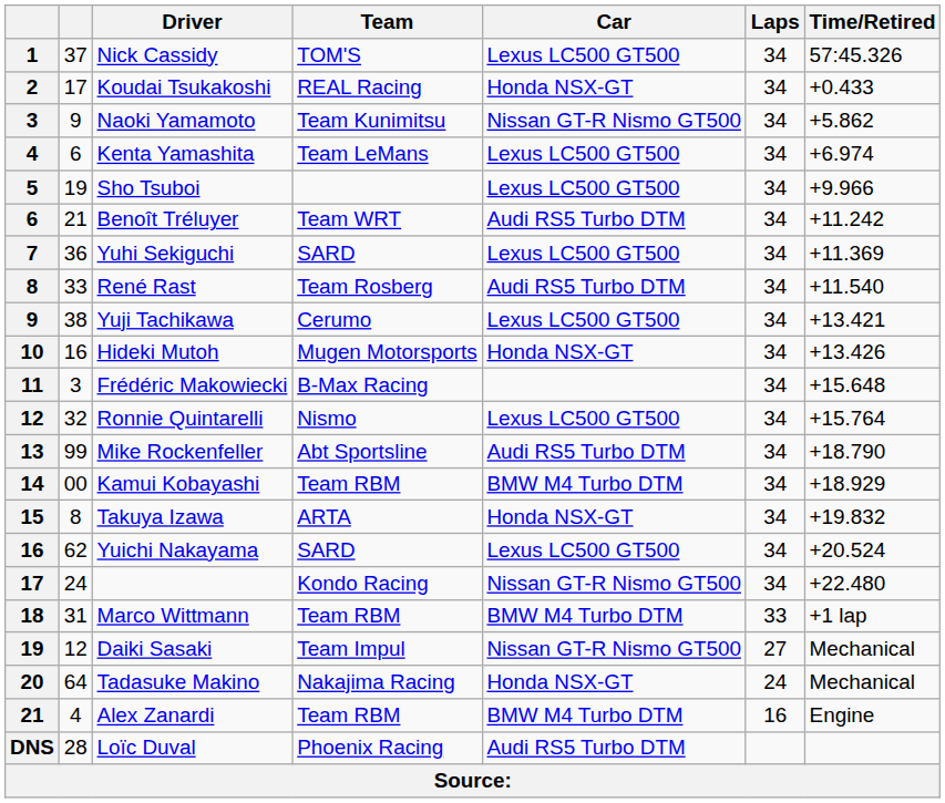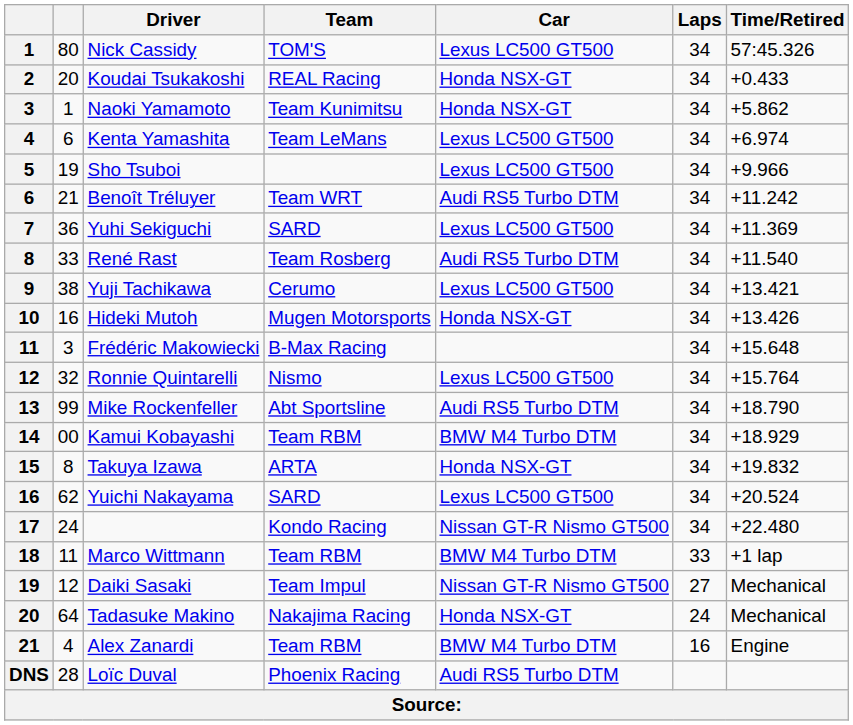 <table class="wikitable" style="font-size: 90%">
 <tr>
 <th></th>
 <th></th>
 <th>Driver</th>
 <th>Team</th>
 <th>Car</th>
 <th>Laps</th>
 <th>Time/Retired</th>
 </tr>
 <tr>
 <th>1</th>
-<td align="center">37</td>
+<td align="center">80</td>
 <td> <a href='#'>Nick Cassidy</a></td>
 <td><a href='#'>TOM'S</a></td>
 <td><a href='#'>Lexus LC500 GT500</a></td>
 <td align="center">34</td>
 <td>57:45.326</td>
 </tr>
 <tr>
 <th>2</th>
-<td align="center">17</td>
+<td align="center">20</td>
 <td> <a href='#'>Koudai Tsukakoshi</a></td>
 <td><a href='#'>REAL Racing</a></td>
 <td><a href='#'>Honda NSX-GT</a></td>
 <td align="center">34</td>
 <td>+0.433</td>
 </tr>
 <tr>
 <th>3</th>
-<td align="center">9</td>
+<td align="center">1</td>
 <td> <a href='#'>Naoki Yamamoto</a></td>
 <td><a href='#'>Team Kunimitsu</a></td>
-<td><a href='#'>Nissan GT-R Nismo GT500</a></td>
+<td><a href='#'>Honda NSX-GT</a></td>
 <td align="center">34</td>
 <td>+5.862</td>
 </tr>
 <tr>
 <th>4</th>
 <td align="center">6</td>
 <td> <a href='#'>Kenta Yamashita</a></td>
 <td><a href='#'>Team LeMans</a></td>
 <td><a href='#'>Lexus LC500 GT500</a></td>
 <td align="center">34</td>
 <td>+6.974</td>
 </tr>
 <tr>
 <th>5</th>
 <td align="center">19</td>
 <td> <a href='#'>Sho Tsuboi</a></td>
 <td></td>
 <td><a href='#'>Lexus LC500 GT500</a></td>
 <td align="center">34</td>
 <td>+9.966</td>
 </tr>
 <tr>
 <th>6</th>
 <td align="center">21</td>
 <td> <a href='#'>Benoît Tréluyer</a></td>
 <td><a href='#'>Team WRT</a></td>
 <td><a href='#'>Audi RS5 Turbo DTM</a></td>
 <td align="center">34</td>
 <td>+11.242</td>
 </tr>
 <tr>
 <th>7</th>
 <td align="center">36</td>
 <td> <a href='#'>Yuhi Sekiguchi</a></td>
 <td><a href='#'>SARD</a></td>
 <td><a href='#'>Lexus LC500 GT500</a></td>
 <td align="center">34</td>
 <td>+11.369</td>
 </tr>
 <tr>
 <th>8</th>
 <td align="center">33</td>
 <td> <a href='#'>René Rast</a></td>
 <td><a href='#'>Team Rosberg</a></td>
 <td><a href='#'>Audi RS5 Turbo DTM</a></td>
 <td align="center">34</td>
 <td>+11.540</td>
 </tr>
 <tr>
 <th>9</th>
 <td align="center">38</td>
 <td> <a href='#'>Yuji Tachikawa</a></td>
 <td><a href='#'>Cerumo</a></td>
 <td><a href='#'>Lexus LC500 GT500</a></td>
 <td align="center">34</td>
 <td>+13.421</td>
 </tr>
 <tr>
 <th>10</th>
 <td align="center">16</td>
 <td> <a href='#'>Hideki Mutoh</a></td>
 <td><a href='#'>Mugen Motorsports</a></td>
 <td><a href='#'>Honda NSX-GT</a></td>
 <td align="center">34</td>
 <td>+13.426</td>
 </tr>
 <tr>
 <th>11</th>
 <td align="center">3</td>
 <td> <a href='#'>Frédéric Makowiecki</a></td>
 <td><a href='#'>B-Max Racing</a></td>
 <td></td>
 <td align="center">34</td>
 <td>+15.648</td>
 </tr>
 <tr>
 <th>12</th>
 <td align="center">32</td>
 <td> <a href='#'>Ronnie Quintarelli</a></td>
 <td><a href='#'>Nismo</a></td>
 <td><a href='#'>Lexus LC500 GT500</a></td>
 <td align="center">34</td>
 <td>+15.764</td>
 </tr>
 <tr>
 <th>13</th>
 <td align="center">99</td>
 <td> <a href='#'>Mike Rockenfeller</a></td>
 <td><a href='#'>Abt Sportsline</a></td>
 <td><a href='#'>Audi RS5 Turbo DTM</a></td>
 <td align="center">34</td>
 <td>+18.790</td>
 </tr>
 <tr>
 <th>14</th>
 <td align="center">00</td>
 <td> <a href='#'>Kamui Kobayashi</a></td>
 <td><a href='#'>Team RBM</a></td>
 <td><a href='#'>BMW M4 Turbo DTM</a></td>
 <td align="center">34</td>
 <td>+18.929</td>
 </tr>
 <tr>
 <th>15</th>
 <td align="center">8</td>
 <td> <a href='#'>Takuya Izawa</a></td>
 <td><a href='#'>ARTA</a></td>
 <td><a href='#'>Honda NSX-GT</a></td>
 <td align="center">34</td>
 <td>+19.832</td>
 </tr>
 <tr>
 <th>16</th>
 <td align="center">62</td>
 <td> <a href='#'>Yuichi Nakayama</a></td>
 <td><a href='#'>SARD</a></td>
 <td><a href='#'>Lexus LC500 GT500</a></td>
 <td align="center">34</td>
 <td>+20.524</td>
 </tr>
 <tr>
 <th>17</th>
 <td align="center">24</td>
 <td></td>
 <td><a href='#'>Kondo Racing</a></td>
 <td><a href='#'>Nissan GT-R Nismo GT500</a></td>
 <td align="center">34</td>
 <td>+22.480</td>
 </tr>
 <tr>
 <th>18</th>
-<td align="center">31</td>
+<td align="center">11</td>
 <td> <a href='#'>Marco Wittmann</a></td>
 <td><a href='#'>Team RBM</a></td>
 <td><a href='#'>BMW M4 Turbo DTM</a></td>
 <td align="center">33</td>
 <td>+1 lap</td>
 </tr>
 <tr>
 <th>19</th>
 <td align="center">12</td>
 <td> <a href='#'>Daiki Sasaki</a></td>
 <td><a href='#'>Team Impul</a></td>
 <td><a href='#'>Nissan GT-R Nismo GT500</a></td>
 <td align="center">27</td>
 <td>Mechanical</td>
 </tr>
 <tr>
 <th>20</th>
 <td align="center">64</td>
 <td> <a href='#'>Tadasuke Makino</a></td>
 <td><a href='#'>Nakajima Racing</a></td>
 <td><a href='#'>Honda NSX-GT</a></td>
 <td align="center">24</td>
 <td>Mechanical</td>
 </tr>
 <tr>
 <th>21</th>
 <td align="center">4</td>
 <td> <a href='#'>Alex Zanardi</a></td>
 <td><a href='#'>Team RBM</a></td>
 <td><a href='#'>BMW M4 Turbo DTM</a></td>
 <td align="center">16</td>
 <td>Engine</td>
 </tr>
 <tr>
 <th>DNS</th>
 <td align="center">28</td>
 <td> <a href='#'>Loïc Duval</a></td>
 <td><a href='#'>Phoenix Racing</a></td>
 <td><a href='#'>Audi RS5 Turbo DTM</a></td>
 <td align="center"></td>
 <td></td>
 </tr>
 <tr>
 <th colspan=7>Source:</th>
 </tr>
 </table>
